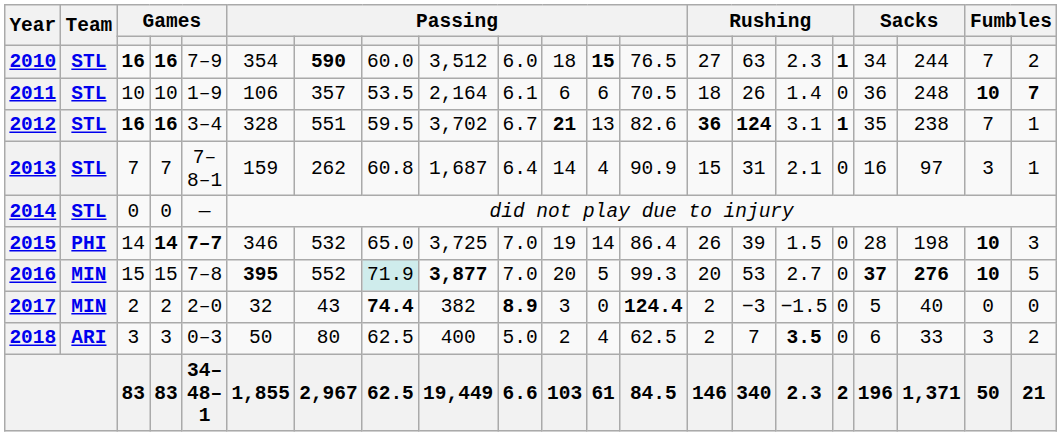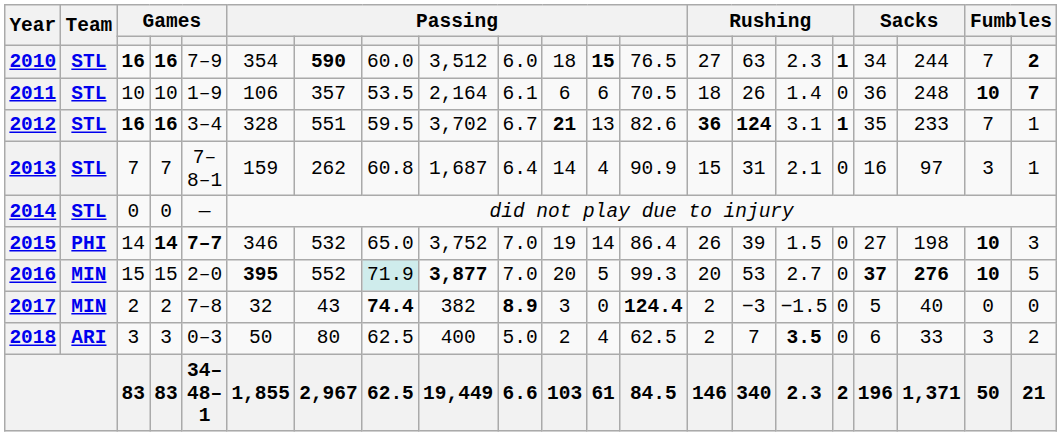 <table class="wikitable" style="text-align: center;">
 <tr>
 <th rowspan="2">Year</th>
 <th rowspan="2">Team</th>
 <th colspan="3">Games</th>
 <th colspan="8">Passing</th>
 <th colspan="4">Rushing</th>
 <th colspan="2">Sacks</th>
 <th colspan="2">Fumbles</th>
 </tr>
 <tr>
 <th></th>
 <th></th>
 <th></th>
 <th></th>
 <th></th>
 <th></th>
 <th></th>
 <th></th>
 <th></th>
 <th></th>
 <th></th>
 <th></th>
 <th></th>
 <th></th>
 <th></th>
 <th></th>
 <th></th>
 <th></th>
 <th></th>
 </tr>
 <tr>
 <th><a href='#'>2010</a></th>
 <th><a href='#'>STL</a></th>
 <td><strong>16</strong></td>
 <td><strong>16</strong></td>
 <td>7–9</td>
 <td>354</td>
 <td><strong>590</strong></td>
 <td>60.0</td>
 <td>3,512</td>
 <td>6.0</td>
 <td>18</td>
 <td><strong>15</strong></td>
 <td>76.5</td>
 <td>27</td>
 <td>63</td>
 <td>2.3</td>
 <td><strong>1</strong></td>
 <td>34</td>
 <td>244</td>
 <td>7</td>
-<td>2</td>
+<td><strong>2</strong></td>
 </tr>
 <tr>
 <th><a href='#'>2011</a></th>
 <th><a href='#'>STL</a></th>
 <td>10</td>
 <td>10</td>
 <td>1–9</td>
 <td>106</td>
 <td>357</td>
 <td>53.5</td>
 <td>2,164</td>
 <td>6.1</td>
 <td>6</td>
 <td>6</td>
 <td>70.5</td>
 <td>18</td>
 <td>26</td>
 <td>1.4</td>
 <td>0</td>
 <td>36</td>
 <td>248</td>
 <td><strong>10</strong></td>
 <td><strong>7</strong></td>
 </tr>
 <tr>
 <th><a href='#'>2012</a></th>
 <th><a href='#'>STL</a></th>
 <td><strong>16</strong></td>
 <td><strong>16</strong></td>
 <td>3–4</td>
 <td>328</td>
 <td>551</td>
 <td>59.5</td>
 <td>3,702</td>
 <td>6.7</td>
 <td><strong>21</strong></td>
 <td>13</td>
 <td>82.6</td>
 <td><strong>36</strong></td>
 <td><strong>124</strong></td>
 <td>3.1</td>
 <td><strong>1</strong></td>
 <td>35</td>
-<td>238</td>
+<td>233</td>
 <td>7</td>
 <td>1</td>
 </tr>
 <tr>
 <th><a href='#'>2013</a></th>
 <th><a href='#'>STL</a></th>
 <td>7</td>
 <td>7</td>
 <td>7–8–1</td>
 <td>159</td>
 <td>262</td>
 <td>60.8</td>
 <td>1,687</td>
 <td>6.4</td>
 <td>14</td>
 <td>4</td>
 <td>90.9</td>
 <td>15</td>
 <td>31</td>
 <td>2.1</td>
 <td>0</td>
 <td>16</td>
 <td>97</td>
 <td>3</td>
 <td>1</td>
 </tr>
 <tr>
 <th><a href='#'>2014</a></th>
 <th><a href='#'>STL</a></th>
 <td>0</td>
 <td>0</td>
 <td>—</td>
 <td colspan="16"><em>did not play due to injury</em></td>
 </tr>
 <tr>
 <th><a href='#'>2015</a></th>
 <th><a href='#'>PHI</a></th>
 <td>14</td>
 <td><strong>14</strong></td>
 <td><strong>7–7</strong></td>
 <td>346</td>
 <td>532</td>
 <td>65.0</td>
-<td>3,725</td>
+<td>3,752</td>
 <td>7.0</td>
 <td>19</td>
 <td>14</td>
 <td>86.4</td>
 <td>26</td>
 <td>39</td>
 <td>1.5</td>
 <td>0</td>
-<td>28</td>
+<td>27</td>
 <td>198</td>
 <td><strong>10</strong></td>
 <td>3</td>
 </tr>
 <tr>
 <th><a href='#'>2016</a></th>
 <th><a href='#'>MIN</a></th>
 <td>15</td>
 <td>15</td>
-<td>7–8</td>
+<td>2–0</td>
 <td><strong>395</strong></td>
 <td>552</td>
 <td style="background:#cfecec;">71.9</td>
 <td><strong>3,877</strong></td>
 <td>7.0</td>
 <td>20</td>
 <td>5</td>
 <td>99.3</td>
 <td>20</td>
 <td>53</td>
 <td>2.7</td>
 <td>0</td>
 <td><strong>37</strong></td>
 <td><strong>276</strong></td>
 <td><strong>10</strong></td>
 <td>5</td>
 </tr>
 <tr>
 <th><a href='#'>2017</a></th>
 <th><a href='#'>MIN</a></th>
 <td>2</td>
 <td>2</td>
-<td>2–0</td>
+<td>7–8</td>
 <td>32</td>
 <td>43</td>
 <td><strong>74.4</strong></td>
 <td>382</td>
 <td><strong>8.9</strong></td>
 <td>3</td>
 <td>0</td>
 <td><strong>124.4</strong></td>
 <td>2</td>
 <td>−3</td>
 <td>−1.5</td>
 <td>0</td>
 <td>5</td>
 <td>40</td>
 <td>0</td>
 <td>0</td>
 </tr>
 <tr>
 <th><a href='#'>2018</a></th>
 <th><a href='#'>ARI</a></th>
 <td>3</td>
 <td>3</td>
 <td>0–3</td>
 <td>50</td>
 <td>80</td>
 <td>62.5</td>
 <td>400</td>
 <td>5.0</td>
 <td>2</td>
 <td>4</td>
 <td>62.5</td>
 <td>2</td>
 <td>7</td>
 <td><strong>3.5</strong></td>
 <td>0</td>
 <td>6</td>
 <td>33</td>
 <td>3</td>
 <td>2</td>
 </tr>
 <tr>
 <th colspan="2"></th>
 <th>83</th>
 <th>83</th>
 <th>34–48–1</th>
 <th>1,855</th>
 <th>2,967</th>
 <th>62.5</th>
 <th>19,449</th>
 <th>6.6</th>
 <th>103</th>
 <th>61</th>
 <th>84.5</th>
 <th>146</th>
 <th>340</th>
 <th>2.3</th>
 <th>2</th>
 <th>196</th>
 <th>1,371</th>
 <th>50</th>
 <th>21</th>
 </tr>
 </table>
